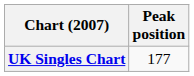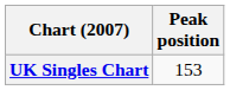 <table class="wikitable plainrowheaders" style="text-align:center;">
 <tr>
 <th scope="col">Chart (2007)</th>
 <th scope="col">Peak<br>position</th>
 </tr>
 <tr>
 <th scope="row"><a href='#'>UK Singles Chart</a></th>
-<td>177</td>
+<td>153</td>
 </tr>
 </table>
